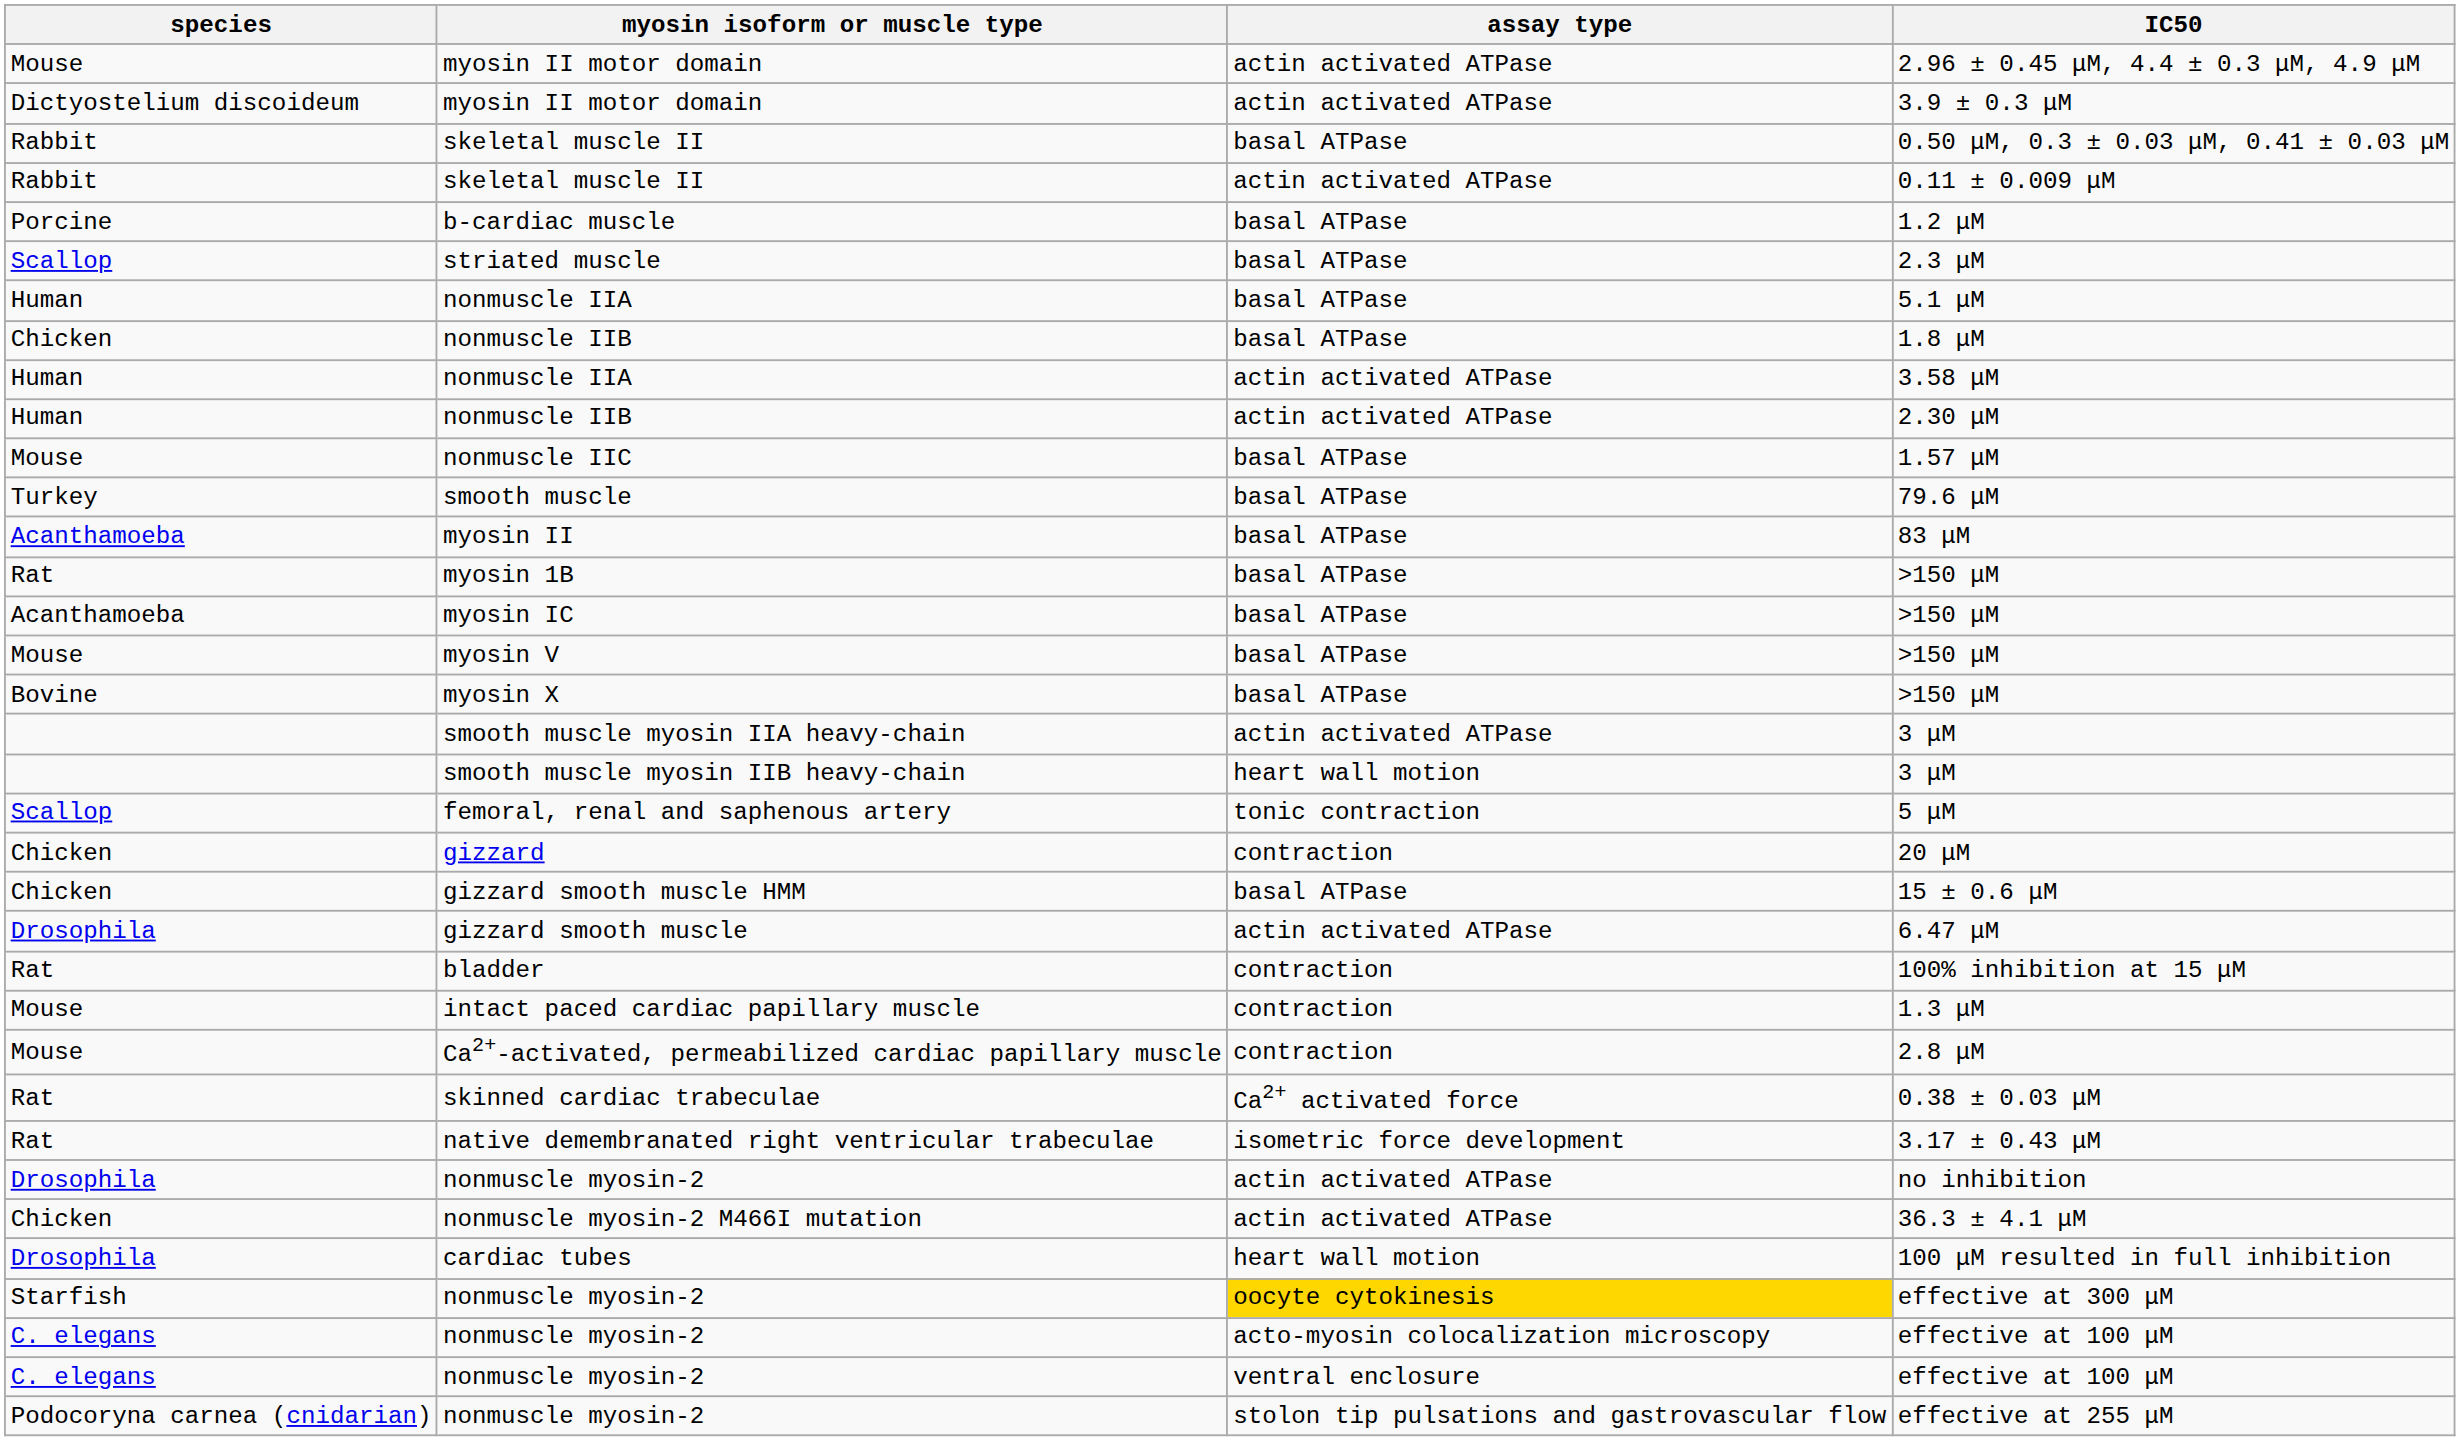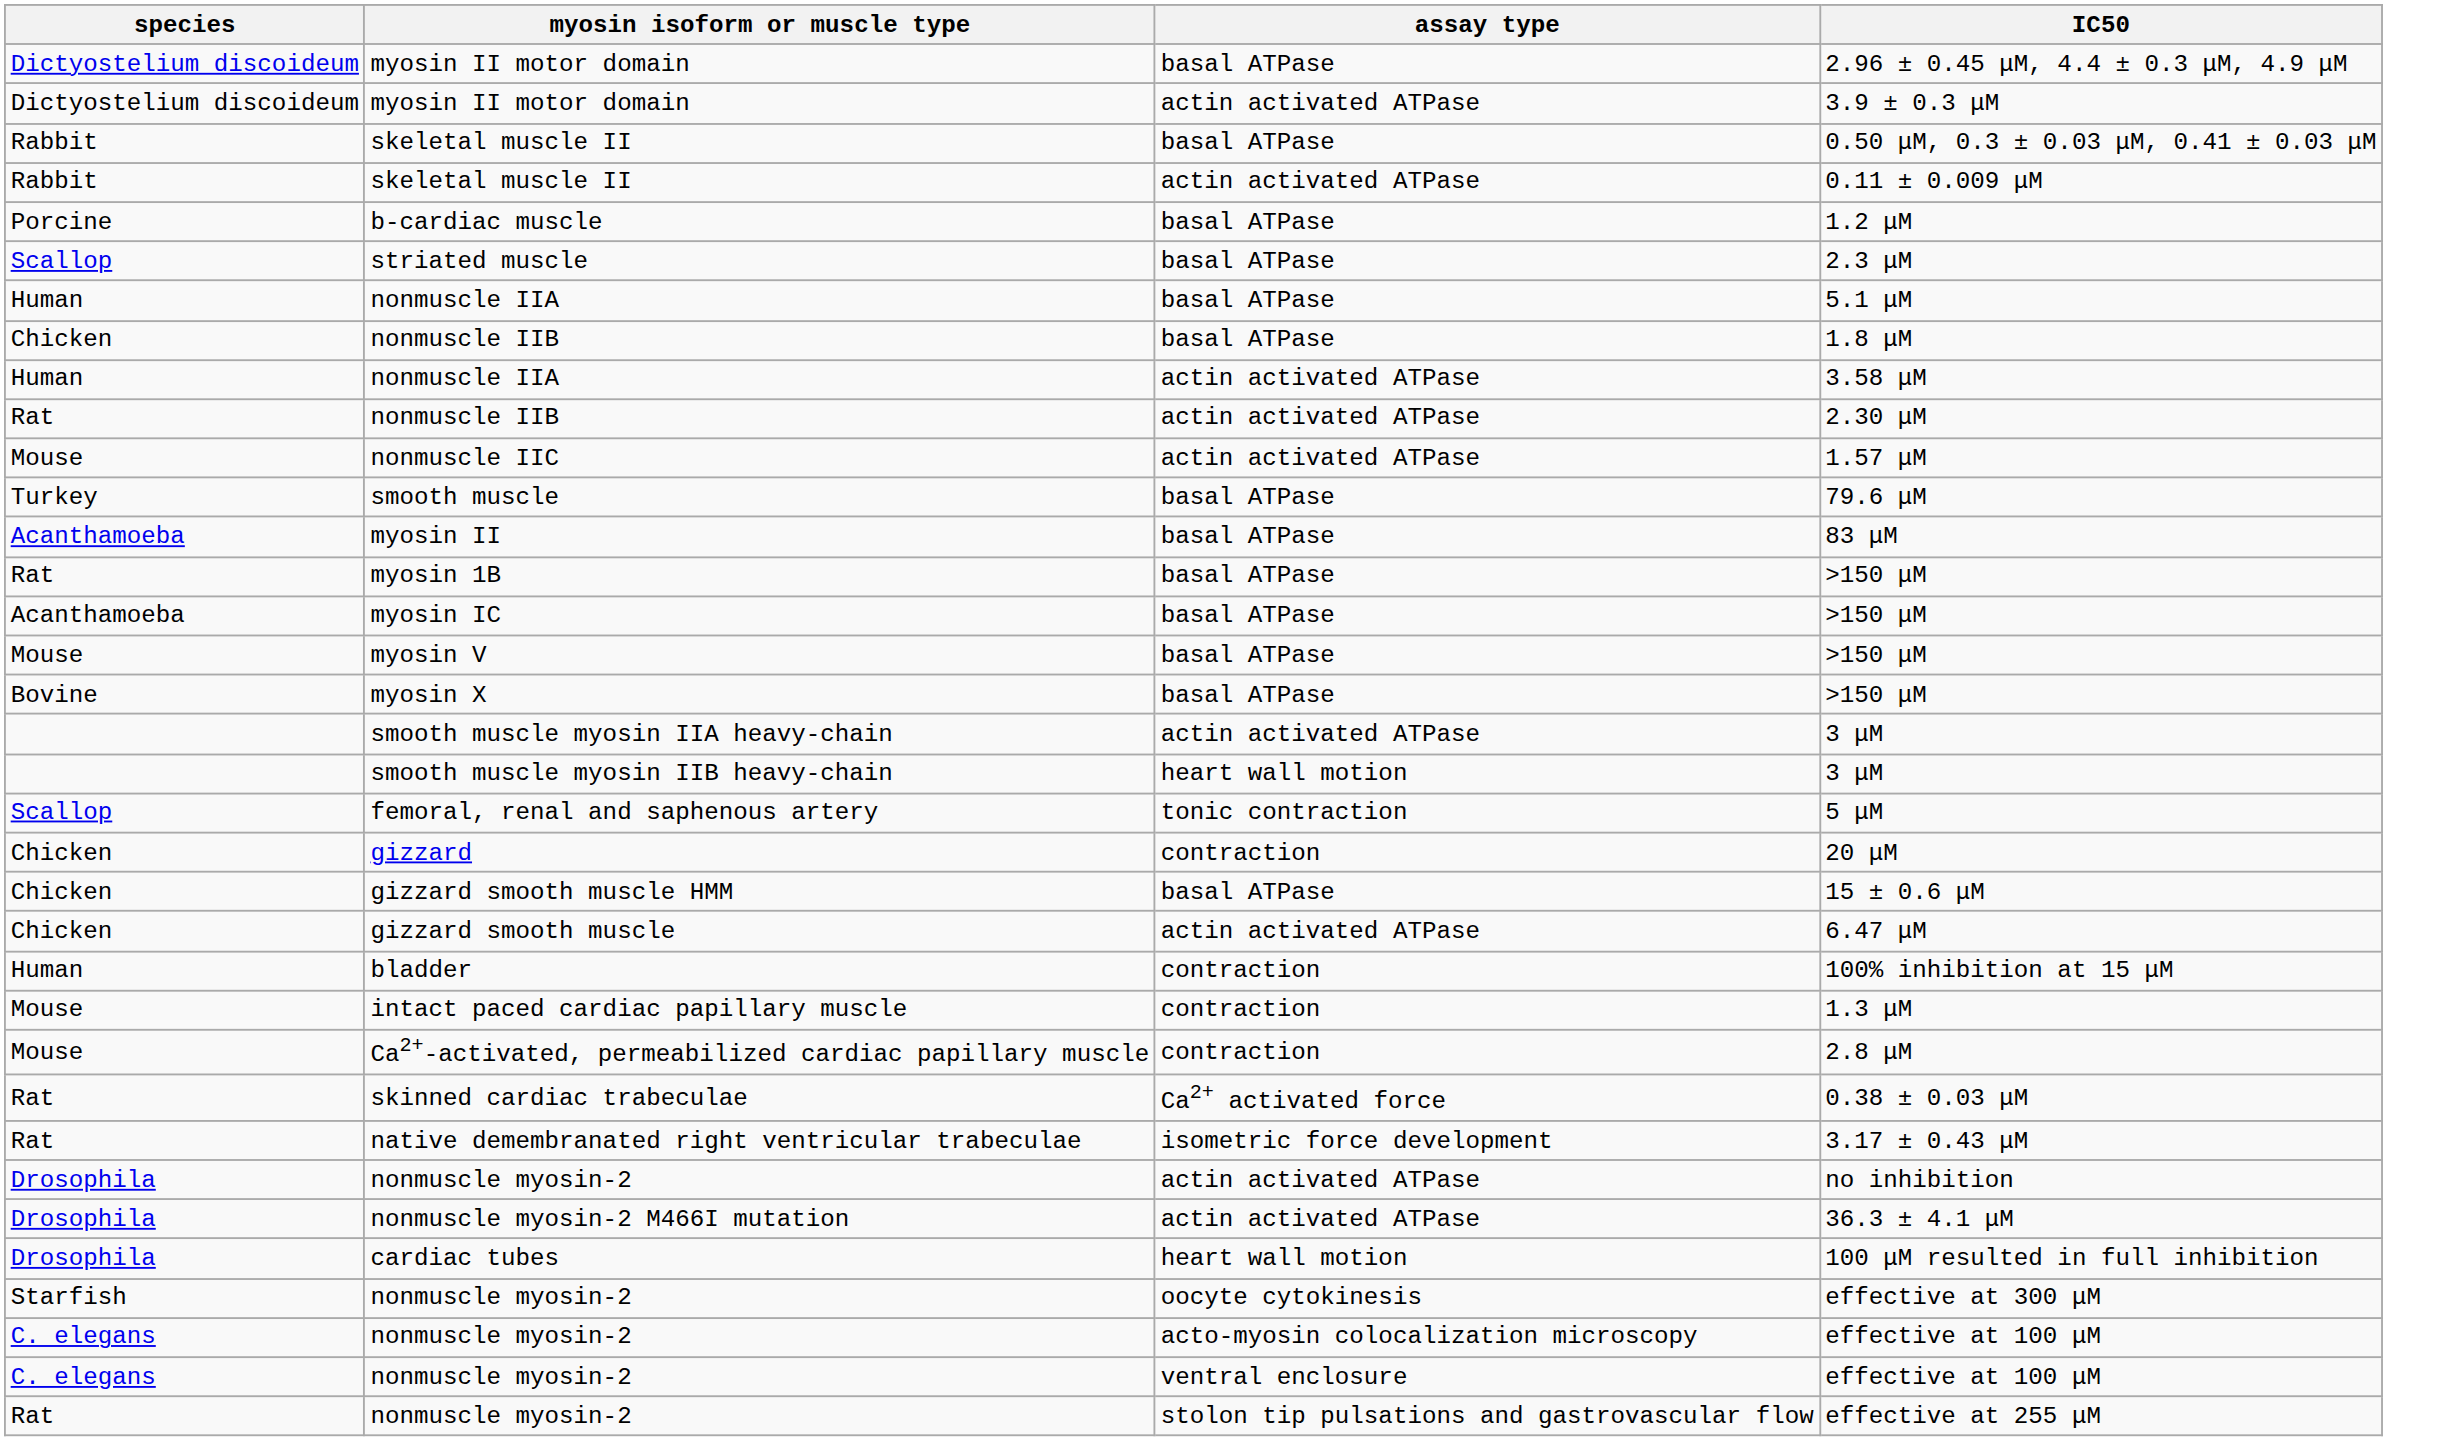 <table class="wikitable">
 <tr>
 <th>species</th>
 <th>myosin isoform or muscle type</th>
 <th>assay type</th>
 <th>IC50</th>
 </tr>
 <tr>
-<td>Mouse</td>
+<td><a href='#'>Dictyostelium discoideum</a></td>
 <td>myosin II motor domain</td>
-<td>actin activated ATPase</td>
+<td>basal ATPase</td>
 <td>2.96 ± 0.45 μM, 4.4 ± 0.3 μM, 4.9 μM</td>
 </tr>
 <tr>
 <td>Dictyostelium discoideum</td>
 <td>myosin II motor domain</td>
 <td>actin activated ATPase</td>
 <td>3.9 ± 0.3 μM</td>
 </tr>
 <tr>
 <td>Rabbit</td>
 <td>skeletal muscle II</td>
 <td>basal ATPase</td>
 <td>0.50 μM, 0.3 ± 0.03 μM, 0.41 ± 0.03 μM </td>
 </tr>
 <tr>
 <td>Rabbit</td>
 <td>skeletal muscle II</td>
 <td>actin activated ATPase</td>
 <td>0.11 ± 0.009 μM</td>
 </tr>
 <tr>
 <td>Porcine</td>
 <td>b-cardiac muscle</td>
 <td>basal ATPase</td>
 <td>1.2 μM</td>
 </tr>
 <tr>
 <td><a href='#'>Scallop</a></td>
 <td>striated muscle</td>
 <td>basal ATPase</td>
 <td>2.3 μM</td>
 </tr>
 <tr>
 <td>Human</td>
 <td>nonmuscle IIA</td>
 <td>basal ATPase</td>
 <td>5.1 μM</td>
 </tr>
 <tr>
 <td>Chicken</td>
 <td>nonmuscle IIB</td>
 <td>basal ATPase</td>
 <td>1.8 μM</td>
 </tr>
 <tr>
 <td>Human</td>
 <td>nonmuscle IIA</td>
 <td>actin activated ATPase</td>
 <td>3.58 μM</td>
 </tr>
 <tr>
-<td>Human</td>
+<td>Rat</td>
 <td>nonmuscle IIB</td>
 <td>actin activated ATPase</td>
 <td>2.30 μM</td>
 </tr>
 <tr>
 <td>Mouse</td>
 <td>nonmuscle IIC</td>
-<td>basal ATPase</td>
+<td>actin activated ATPase</td>
 <td>1.57 μM</td>
 </tr>
 <tr>
 <td>Turkey</td>
 <td>smooth muscle</td>
 <td>basal ATPase</td>
 <td>79.6 μM</td>
 </tr>
 <tr>
 <td><a href='#'>Acanthamoeba</a></td>
 <td>myosin II</td>
 <td>basal ATPase</td>
 <td>83 μM</td>
 </tr>
 <tr>
 <td>Rat</td>
 <td>myosin 1B</td>
 <td>basal ATPase</td>
 <td>>150 μM</td>
 </tr>
 <tr>
 <td>Acanthamoeba</td>
 <td>myosin IC</td>
 <td>basal ATPase</td>
 <td>>150 μM</td>
 </tr>
 <tr>
 <td>Mouse</td>
 <td>myosin V</td>
 <td>basal ATPase</td>
 <td>>150 μM</td>
 </tr>
 <tr>
 <td>Bovine</td>
 <td>myosin X</td>
 <td>basal ATPase</td>
 <td>>150 μM</td>
 </tr>
 <tr>
 <td></td>
 <td>smooth muscle myosin IIA heavy-chain</td>
 <td>actin activated ATPase</td>
 <td>3 μM</td>
 </tr>
 <tr>
 <td></td>
 <td>smooth muscle myosin IIB heavy-chain</td>
 <td>heart wall motion</td>
 <td>3 μM</td>
 </tr>
 <tr>
 <td><a href='#'>Scallop</a></td>
 <td>femoral, renal and saphenous artery</td>
 <td>tonic contraction</td>
 <td>5 μM</td>
 </tr>
 <tr>
 <td>Chicken</td>
 <td><a href='#'>gizzard</a></td>
 <td>contraction</td>
 <td>20 μM</td>
 </tr>
 <tr>
 <td>Chicken</td>
 <td>gizzard smooth muscle HMM</td>
 <td>basal ATPase</td>
 <td>15 ± 0.6 μM</td>
 </tr>
 <tr>
-<td><a href='#'>Drosophila</a></td>
+<td>Chicken</td>
 <td>gizzard smooth muscle</td>
 <td>actin activated ATPase</td>
 <td>6.47 μM</td>
 </tr>
 <tr>
-<td>Rat</td>
+<td>Human</td>
 <td>bladder</td>
 <td>contraction</td>
 <td>100% inhibition at 15 μM</td>
 </tr>
 <tr>
 <td>Mouse</td>
 <td>intact paced cardiac papillary muscle</td>
 <td>contraction</td>
 <td>1.3 μM</td>
 </tr>
 <tr>
 <td>Mouse</td>
 <td>Ca<sup>2+</sup>-activated, permeabilized cardiac papillary muscle</td>
 <td>contraction</td>
 <td>2.8 μM</td>
 </tr>
 <tr>
 <td>Rat</td>
 <td>skinned cardiac trabeculae</td>
 <td>Ca<sup>2+</sup> activated force</td>
 <td>0.38 ± 0.03 μM</td>
 </tr>
 <tr>
 <td>Rat</td>
 <td>native demembranated right ventricular trabeculae</td>
 <td>isometric force development</td>
 <td>3.17 ± 0.43 μM</td>
 </tr>
 <tr>
 <td><a href='#'>Drosophila</a></td>
 <td>nonmuscle myosin-2</td>
 <td>actin activated ATPase</td>
 <td>no inhibition</td>
 </tr>
 <tr>
-<td>Chicken</td>
+<td><a href='#'>Drosophila</a></td>
 <td>nonmuscle myosin-2 M466I mutation</td>
 <td>actin activated ATPase</td>
 <td>36.3 ± 4.1 μM</td>
 </tr>
 <tr>
 <td><a href='#'>Drosophila</a></td>
 <td>cardiac tubes</td>
 <td>heart wall motion</td>
 <td>100 μM resulted in full inhibition</td>
 </tr>
 <tr>
 <td>Starfish</td>
 <td>nonmuscle myosin-2</td>
-<td style="background: gold;">oocyte cytokinesis</td>
+<td>oocyte cytokinesis</td>
 <td>effective at 300 μM</td>
 </tr>
 <tr>
 <td><a href='#'>C. elegans</a></td>
 <td>nonmuscle myosin-2</td>
 <td>acto-myosin colocalization microscopy</td>
 <td>effective at 100 μM </td>
 </tr>
 <tr>
 <td><a href='#'>C. elegans</a></td>
 <td>nonmuscle myosin-2</td>
 <td>ventral enclosure</td>
 <td>effective at 100 μM</td>
 </tr>
 <tr>
-<td>Podocoryna carnea (<a href='#'>cnidarian</a>)</td>
+<td>Rat</td>
 <td>nonmuscle myosin-2</td>
 <td>stolon tip pulsations and  gastrovascular flow</td>
 <td>effective at 255 μM</td>
 </tr>
 </table>
